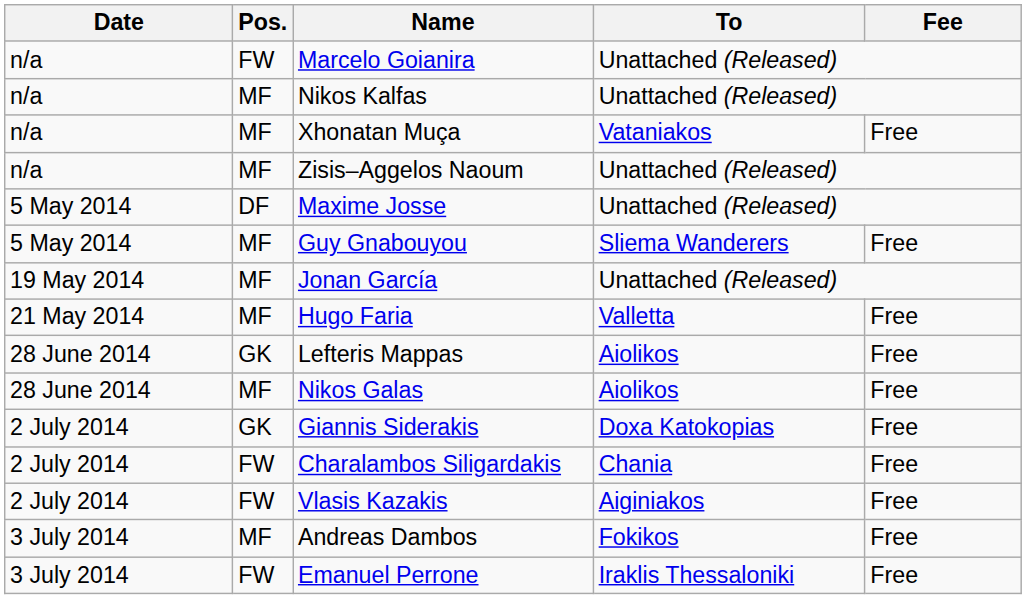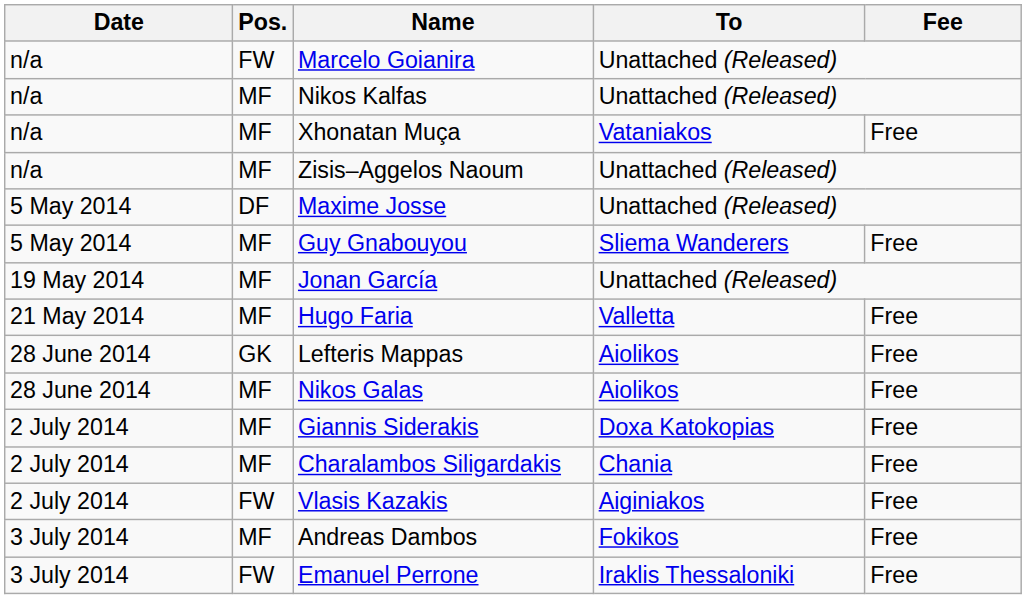 <table class="wikitable">
 <tr>
 <th width="150px">Date</th>
 <th width="30px">Pos.</th>
 <th width="200px">Name</th>
 <th width="180px">To</th>
 <th width="100px">Fee</th>
 </tr>
 <tr>
 <td>n/a</td>
 <td>FW</td>
 <td> <a href='#'>Marcelo Goianira</a></td>
 <td colspan=2>Unattached <em>(Released)</em></td>
 </tr>
 <tr>
 <td>n/a</td>
 <td>MF</td>
 <td> Nikos Kalfas</td>
 <td colspan=2>Unattached <em>(Released)</em></td>
 </tr>
 <tr>
 <td>n/a</td>
 <td>MF</td>
 <td> Xhonatan Muça</td>
 <td> <a href='#'>Vataniakos</a></td>
 <td>Free</td>
 </tr>
 <tr>
 <td>n/a</td>
 <td>MF</td>
 <td> Zisis–Aggelos Naoum</td>
 <td colspan=2>Unattached <em>(Released)</em></td>
 </tr>
 <tr>
 <td>5 May 2014</td>
 <td>DF</td>
 <td> <a href='#'>Maxime Josse</a></td>
 <td colspan=2>Unattached <em>(Released)</em></td>
 </tr>
 <tr>
 <td>5 May 2014</td>
 <td>MF</td>
 <td> <a href='#'>Guy Gnabouyou</a></td>
 <td> <a href='#'>Sliema Wanderers</a></td>
 <td>Free</td>
 </tr>
 <tr>
 <td>19 May 2014</td>
 <td>MF</td>
 <td> <a href='#'>Jonan García</a></td>
 <td colspan=2>Unattached <em>(Released)</em></td>
 </tr>
 <tr>
 <td>21 May 2014</td>
 <td>MF</td>
 <td> <a href='#'>Hugo Faria</a></td>
 <td> <a href='#'>Valletta</a></td>
 <td>Free</td>
 </tr>
 <tr>
 <td>28 June 2014</td>
 <td>GK</td>
 <td> Lefteris Mappas</td>
 <td> <a href='#'>Aiolikos</a></td>
 <td>Free</td>
 </tr>
 <tr>
 <td>28 June 2014</td>
 <td>MF</td>
 <td> <a href='#'>Nikos Galas</a></td>
 <td> <a href='#'>Aiolikos</a></td>
 <td>Free</td>
 </tr>
 <tr>
 <td>2 July 2014</td>
-<td>GK</td>
+<td>MF</td>
 <td> <a href='#'>Giannis Siderakis</a></td>
 <td> <a href='#'>Doxa Katokopias</a></td>
 <td>Free</td>
 </tr>
 <tr>
 <td>2 July 2014</td>
-<td>FW</td>
+<td>MF</td>
 <td> <a href='#'>Charalambos Siligardakis</a></td>
 <td> <a href='#'>Chania</a></td>
 <td>Free</td>
 </tr>
 <tr>
 <td>2 July 2014</td>
 <td>FW</td>
 <td> <a href='#'>Vlasis Kazakis</a></td>
 <td> <a href='#'>Aiginiakos</a></td>
 <td>Free</td>
 </tr>
 <tr>
 <td>3 July 2014</td>
 <td>MF</td>
 <td> Andreas Dambos</td>
 <td> <a href='#'>Fokikos</a></td>
 <td>Free</td>
 </tr>
 <tr>
 <td>3 July 2014</td>
 <td>FW</td>
 <td> <a href='#'>Emanuel Perrone</a></td>
 <td> <a href='#'>Iraklis Thessaloniki</a></td>
 <td>Free</td>
 </tr>
 </table>
